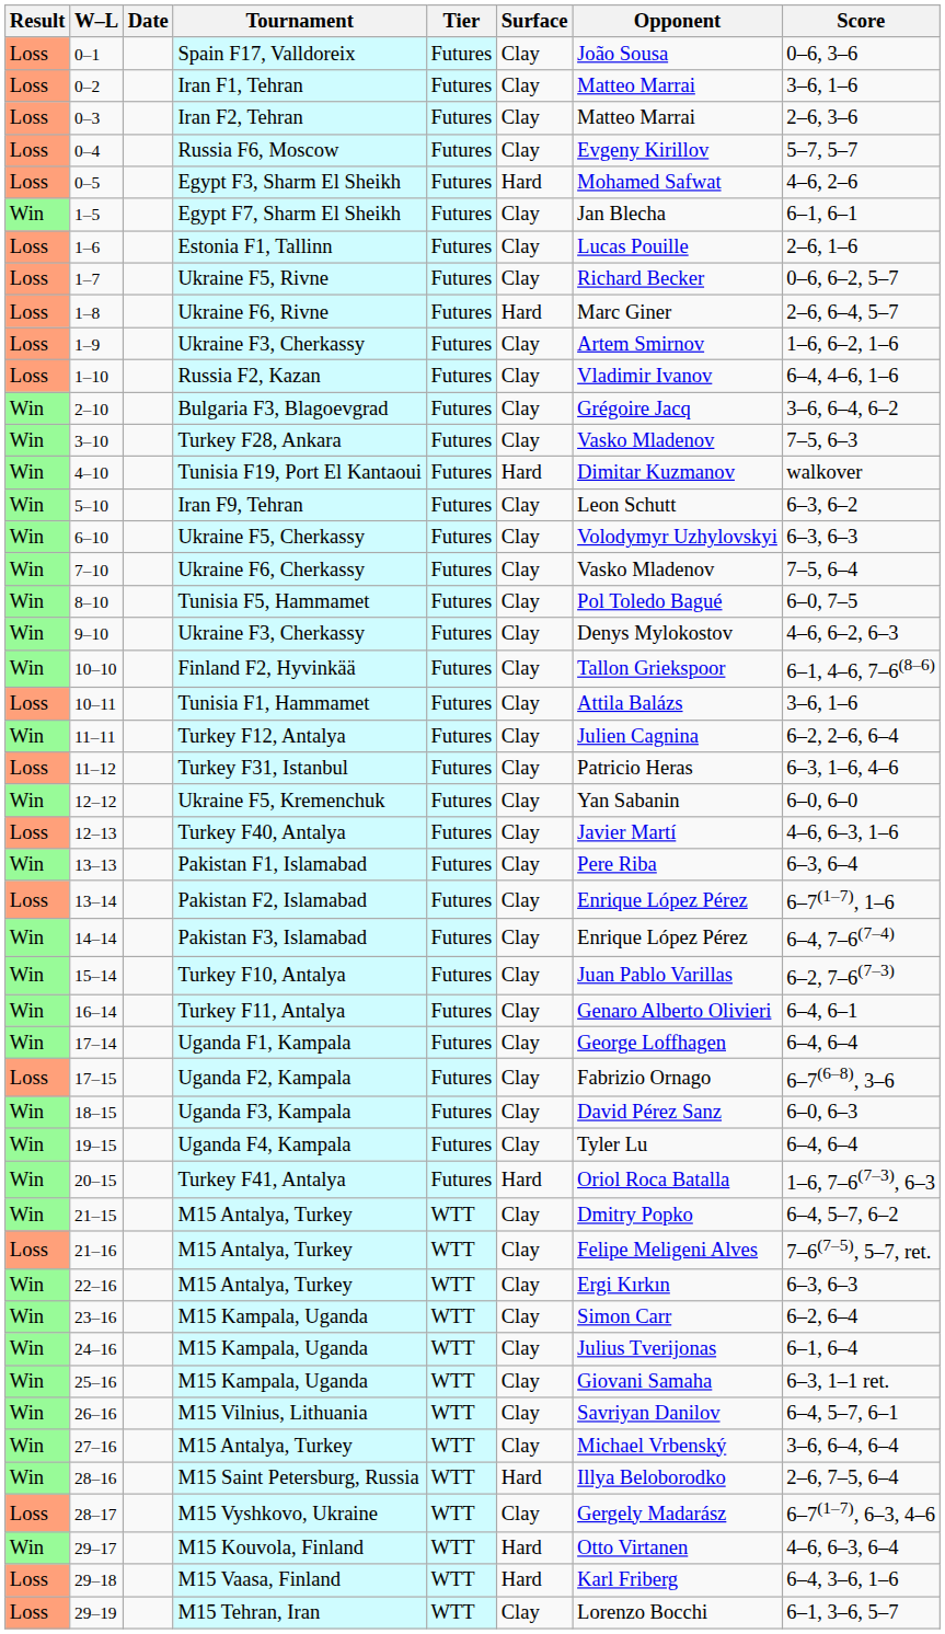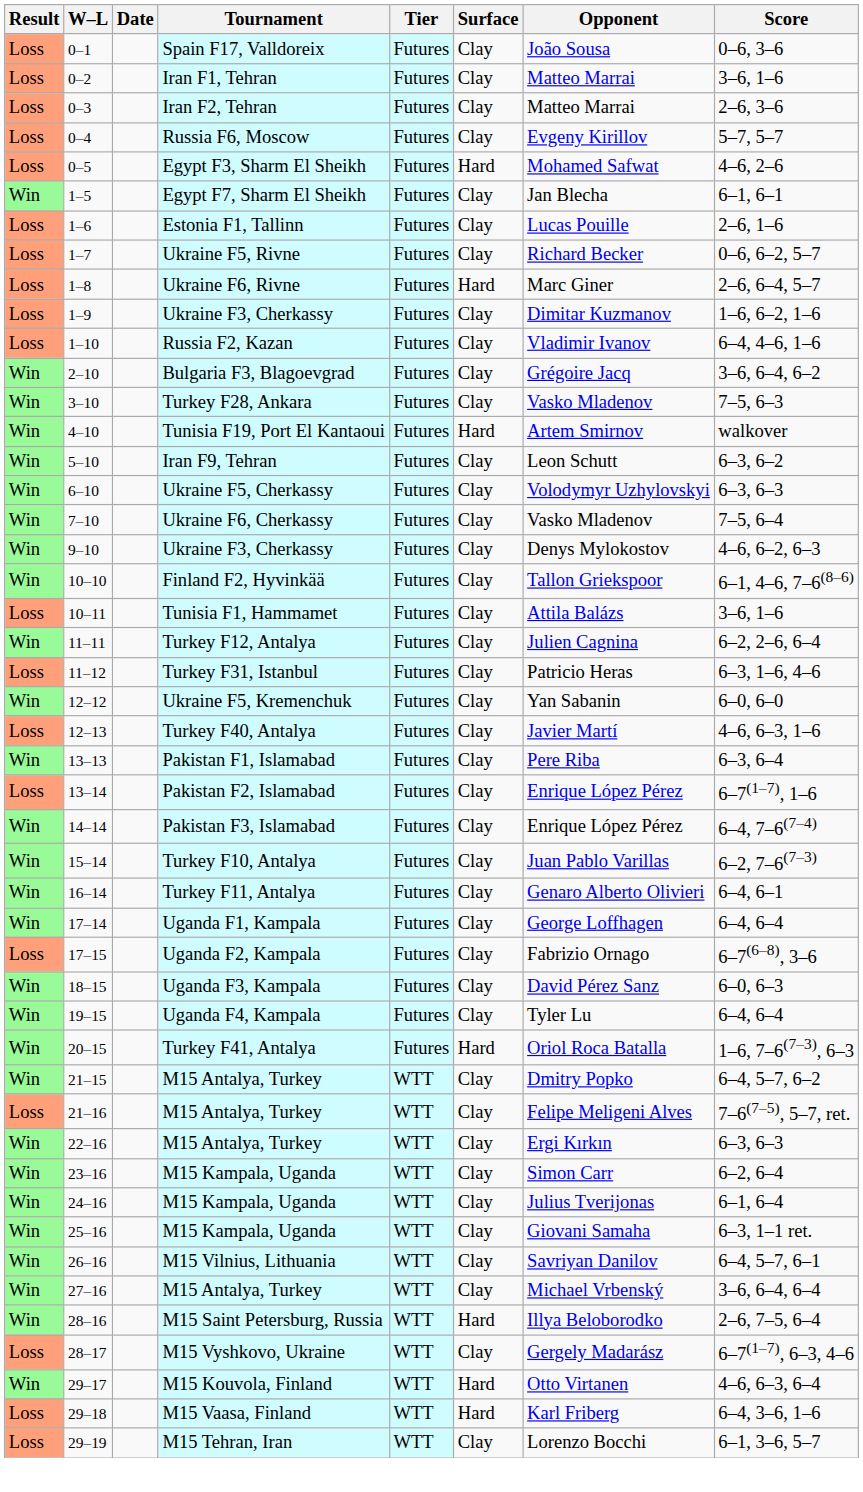 <table class="sortable wikitable nowrap">
 <tr>
 <th>Result</th>
 <th class="unsortable">W–L</th>
 <th>Date</th>
 <th>Tournament</th>
 <th>Tier</th>
 <th>Surface</th>
 <th>Opponent</th>
 <th class="unsortable">Score</th>
 </tr>
 <tr>
 <td bgcolor=FFA07A>Loss</td>
 <td><small>0–1</small></td>
 <td></td>
 <td style="background:#cffcff;">Spain F17, Valldoreix</td>
 <td style="background:#cffcff;">Futures</td>
 <td>Clay</td>
 <td> <a href='#'>João Sousa</a></td>
 <td>0–6, 3–6</td>
 </tr>
 <tr>
 <td bgcolor=FFA07A>Loss</td>
 <td><small>0–2</small></td>
 <td></td>
 <td style="background:#cffcff;">Iran F1, Tehran</td>
 <td style="background:#cffcff;">Futures</td>
 <td>Clay</td>
 <td> <a href='#'>Matteo Marrai</a></td>
 <td>3–6, 1–6</td>
 </tr>
 <tr>
 <td bgcolor=FFA07A>Loss</td>
 <td><small>0–3</small></td>
 <td></td>
 <td style="background:#cffcff;">Iran F2, Tehran</td>
 <td style="background:#cffcff;">Futures</td>
 <td>Clay</td>
 <td> Matteo Marrai</td>
 <td>2–6, 3–6</td>
 </tr>
 <tr>
 <td bgcolor=FFA07A>Loss</td>
 <td><small>0–4</small></td>
 <td></td>
 <td style="background:#cffcff;">Russia F6, Moscow</td>
 <td style="background:#cffcff;">Futures</td>
 <td>Clay</td>
 <td> <a href='#'>Evgeny Kirillov</a></td>
 <td>5–7, 5–7</td>
 </tr>
 <tr>
 <td bgcolor=FFA07A>Loss</td>
 <td><small>0–5</small></td>
 <td></td>
 <td style="background:#cffcff;">Egypt F3, Sharm El Sheikh</td>
 <td style="background:#cffcff;">Futures</td>
 <td>Hard</td>
 <td> <a href='#'>Mohamed Safwat</a></td>
 <td>4–6, 2–6</td>
 </tr>
 <tr>
 <td bgcolor=98FB98>Win</td>
 <td><small>1–5</small></td>
 <td></td>
 <td style="background:#cffcff;">Egypt F7, Sharm El Sheikh</td>
 <td style="background:#cffcff;">Futures</td>
 <td>Clay</td>
 <td> Jan Blecha</td>
 <td>6–1, 6–1</td>
 </tr>
 <tr>
 <td bgcolor=FFA07A>Loss</td>
 <td><small>1–6</small></td>
 <td></td>
 <td style="background:#cffcff;">Estonia F1, Tallinn</td>
 <td style="background:#cffcff;">Futures</td>
 <td>Clay</td>
 <td> <a href='#'>Lucas Pouille</a></td>
 <td>2–6, 1–6</td>
 </tr>
 <tr>
 <td bgcolor=FFA07A>Loss</td>
 <td><small>1–7</small></td>
 <td></td>
 <td style="background:#cffcff;">Ukraine F5, Rivne</td>
 <td style="background:#cffcff;">Futures</td>
 <td>Clay</td>
 <td> <a href='#'>Richard Becker</a></td>
 <td>0–6, 6–2, 5–7</td>
 </tr>
 <tr>
 <td bgcolor=FFA07A>Loss</td>
 <td><small>1–8</small></td>
 <td></td>
 <td style="background:#cffcff;">Ukraine F6, Rivne</td>
 <td style="background:#cffcff;">Futures</td>
 <td>Hard</td>
 <td> Marc Giner</td>
 <td>2–6, 6–4, 5–7</td>
 </tr>
 <tr>
 <td bgcolor=FFA07A>Loss</td>
 <td><small>1–9</small></td>
 <td></td>
 <td style="background:#cffcff;">Ukraine F3, Cherkassy</td>
 <td style="background:#cffcff;">Futures</td>
 <td>Clay</td>
-<td> <a href='#'>Artem Smirnov</a></td>
+<td> <a href='#'>Dimitar Kuzmanov</a></td>
 <td>1–6, 6–2, 1–6</td>
 </tr>
 <tr>
 <td bgcolor=FFA07A>Loss</td>
 <td><small>1–10</small></td>
 <td></td>
 <td style="background:#cffcff;">Russia F2, Kazan</td>
 <td style="background:#cffcff;">Futures</td>
 <td>Clay</td>
 <td> <a href='#'>Vladimir Ivanov</a></td>
 <td>6–4, 4–6, 1–6</td>
 </tr>
 <tr>
 <td bgcolor=98FB98>Win</td>
 <td><small>2–10</small></td>
 <td></td>
 <td style="background:#cffcff;">Bulgaria F3, Blagoevgrad</td>
 <td style="background:#cffcff;">Futures</td>
 <td>Clay</td>
 <td> <a href='#'>Grégoire Jacq</a></td>
 <td>3–6, 6–4, 6–2</td>
 </tr>
 <tr>
 <td bgcolor=98FB98>Win</td>
 <td><small>3–10</small></td>
 <td></td>
 <td style="background:#cffcff;">Turkey F28, Ankara</td>
 <td style="background:#cffcff;">Futures</td>
 <td>Clay</td>
 <td> <a href='#'>Vasko Mladenov</a></td>
 <td>7–5, 6–3</td>
 </tr>
 <tr>
 <td bgcolor=98FB98>Win</td>
 <td><small>4–10</small></td>
 <td></td>
 <td style="background:#cffcff;">Tunisia F19, Port El Kantaoui</td>
 <td style="background:#cffcff;">Futures</td>
 <td>Hard</td>
-<td> <a href='#'>Dimitar Kuzmanov</a></td>
+<td> <a href='#'>Artem Smirnov</a></td>
 <td>walkover</td>
 </tr>
 <tr>
 <td bgcolor=98FB98>Win</td>
 <td><small>5–10</small></td>
 <td></td>
 <td style="background:#cffcff;">Iran F9, Tehran</td>
 <td style="background:#cffcff;">Futures</td>
 <td>Clay</td>
 <td> Leon Schutt</td>
 <td>6–3, 6–2</td>
 </tr>
 <tr>
 <td bgcolor=98FB98>Win</td>
 <td><small>6–10</small></td>
 <td></td>
 <td style="background:#cffcff;">Ukraine F5, Cherkassy</td>
 <td style="background:#cffcff;">Futures</td>
 <td>Clay</td>
 <td> <a href='#'>Volodymyr Uzhylovskyi</a></td>
 <td>6–3, 6–3</td>
 </tr>
 <tr>
 <td bgcolor=98FB98>Win</td>
 <td><small>7–10</small></td>
 <td></td>
 <td style="background:#cffcff;">Ukraine F6, Cherkassy</td>
 <td style="background:#cffcff;">Futures</td>
 <td>Clay</td>
 <td> Vasko Mladenov</td>
 <td>7–5, 6–4</td>
-</tr>
-<tr>
-<td bgcolor=98FB98>Win</td>
-<td><small>8–10</small></td>
-<td></td>
-<td style="background:#cffcff;">Tunisia F5, Hammamet</td>
-<td style="background:#cffcff;">Futures</td>
-<td>Clay</td>
-<td> <a href='#'>Pol Toledo Bagué</a></td>
-<td>6–0, 7–5</td>
 </tr>
 <tr>
 <td bgcolor=98FB98>Win</td>
 <td><small>9–10</small></td>
 <td></td>
 <td style="background:#cffcff;">Ukraine F3, Cherkassy</td>
 <td style="background:#cffcff;">Futures</td>
 <td>Clay</td>
 <td> Denys Mylokostov</td>
 <td>4–6, 6–2, 6–3</td>
 </tr>
 <tr>
 <td bgcolor=98FB98>Win</td>
 <td><small>10–10</small></td>
 <td></td>
 <td style="background:#cffcff;">Finland F2, Hyvinkää</td>
 <td style="background:#cffcff;">Futures</td>
 <td>Clay</td>
 <td> <a href='#'>Tallon Griekspoor</a></td>
 <td>6–1, 4–6, 7–6<sup>(8–6)</sup></td>
 </tr>
 <tr>
 <td bgcolor=FFA07A>Loss</td>
 <td><small>10–11</small></td>
 <td></td>
 <td style="background:#cffcff;">Tunisia F1, Hammamet</td>
 <td style="background:#cffcff;">Futures</td>
 <td>Clay</td>
 <td> <a href='#'>Attila Balázs</a></td>
 <td>3–6, 1–6</td>
 </tr>
 <tr>
 <td bgcolor=98FB98>Win</td>
 <td><small>11–11</small></td>
 <td></td>
 <td style="background:#cffcff;">Turkey F12, Antalya</td>
 <td style="background:#cffcff;">Futures</td>
 <td>Clay</td>
 <td> <a href='#'>Julien Cagnina</a></td>
 <td>6–2, 2–6, 6–4</td>
 </tr>
 <tr>
 <td bgcolor=FFA07A>Loss</td>
 <td><small>11–12</small></td>
 <td></td>
 <td style="background:#cffcff;">Turkey F31, Istanbul</td>
 <td style="background:#cffcff;">Futures</td>
 <td>Clay</td>
 <td> Patricio Heras</td>
 <td>6–3, 1–6, 4–6</td>
 </tr>
 <tr>
 <td bgcolor=98FB98>Win</td>
 <td><small>12–12</small></td>
 <td></td>
 <td style="background:#cffcff;">Ukraine F5, Kremenchuk</td>
 <td style="background:#cffcff;">Futures</td>
 <td>Clay</td>
 <td> Yan Sabanin</td>
 <td>6–0, 6–0</td>
 </tr>
 <tr>
 <td bgcolor=FFA07A>Loss</td>
 <td><small>12–13</small></td>
 <td></td>
 <td style="background:#cffcff;">Turkey F40, Antalya</td>
 <td style="background:#cffcff;">Futures</td>
 <td>Clay</td>
 <td> <a href='#'>Javier Martí</a></td>
 <td>4–6, 6–3, 1–6</td>
 </tr>
 <tr>
 <td bgcolor=98FB98>Win</td>
 <td><small>13–13</small></td>
 <td></td>
 <td style="background:#cffcff;">Pakistan F1, Islamabad</td>
 <td style="background:#cffcff;">Futures</td>
 <td>Clay</td>
 <td> <a href='#'>Pere Riba</a></td>
 <td>6–3, 6–4</td>
 </tr>
 <tr>
 <td bgcolor=FFA07A>Loss</td>
 <td><small>13–14</small></td>
 <td></td>
 <td style="background:#cffcff;">Pakistan F2, Islamabad</td>
 <td style="background:#cffcff;">Futures</td>
 <td>Clay</td>
 <td> <a href='#'>Enrique López Pérez</a></td>
 <td>6–7<sup>(1–7)</sup>, 1–6</td>
 </tr>
 <tr>
 <td bgcolor=98FB98>Win</td>
 <td><small>14–14</small></td>
 <td></td>
 <td style="background:#cffcff;">Pakistan F3, Islamabad</td>
 <td style="background:#cffcff;">Futures</td>
 <td>Clay</td>
 <td> Enrique López Pérez</td>
 <td>6–4, 7–6<sup>(7–4)</sup></td>
 </tr>
 <tr>
 <td bgcolor=98FB98>Win</td>
 <td><small>15–14</small></td>
 <td></td>
 <td style="background:#cffcff;">Turkey F10, Antalya</td>
 <td style="background:#cffcff;">Futures</td>
 <td>Clay</td>
 <td> <a href='#'>Juan Pablo Varillas</a></td>
 <td>6–2, 7–6<sup>(7–3)</sup></td>
 </tr>
 <tr>
 <td bgcolor=98FB98>Win</td>
 <td><small>16–14</small></td>
 <td></td>
 <td style="background:#cffcff;">Turkey F11, Antalya</td>
 <td style="background:#cffcff;">Futures</td>
 <td>Clay</td>
 <td> <a href='#'>Genaro Alberto Olivieri</a></td>
 <td>6–4, 6–1</td>
 </tr>
 <tr>
 <td bgcolor=98FB98>Win</td>
 <td><small>17–14</small></td>
 <td></td>
 <td style="background:#cffcff;">Uganda F1, Kampala</td>
 <td style="background:#cffcff;">Futures</td>
 <td>Clay</td>
 <td> <a href='#'>George Loffhagen</a></td>
 <td>6–4, 6–4</td>
 </tr>
 <tr>
 <td bgcolor=FFA07A>Loss</td>
 <td><small>17–15</small></td>
 <td></td>
 <td style="background:#cffcff;">Uganda F2, Kampala</td>
 <td style="background:#cffcff;">Futures</td>
 <td>Clay</td>
 <td> Fabrizio Ornago</td>
 <td>6–7<sup>(6–8)</sup>, 3–6</td>
 </tr>
 <tr>
 <td bgcolor=98FB98>Win</td>
 <td><small>18–15</small></td>
 <td></td>
 <td style="background:#cffcff;">Uganda F3, Kampala</td>
 <td style="background:#cffcff;">Futures</td>
 <td>Clay</td>
 <td> <a href='#'>David Pérez Sanz</a></td>
 <td>6–0, 6–3</td>
 </tr>
 <tr>
 <td bgcolor=98FB98>Win</td>
 <td><small>19–15</small></td>
 <td></td>
 <td style="background:#cffcff;">Uganda F4, Kampala</td>
 <td style="background:#cffcff;">Futures</td>
 <td>Clay</td>
 <td> Tyler Lu</td>
 <td>6–4, 6–4</td>
 </tr>
 <tr>
 <td bgcolor=98FB98>Win</td>
 <td><small>20–15</small></td>
 <td></td>
 <td style="background:#cffcff;">Turkey F41, Antalya</td>
 <td style="background:#cffcff;">Futures</td>
 <td>Hard</td>
 <td> <a href='#'>Oriol Roca Batalla</a></td>
 <td>1–6, 7–6<sup>(7–3)</sup>, 6–3</td>
 </tr>
 <tr>
 <td bgcolor=98FB98>Win</td>
 <td><small>21–15</small></td>
 <td></td>
 <td style="background:#cffcff;">M15 Antalya, Turkey</td>
 <td style="background:#cffcff;">WTT</td>
 <td>Clay</td>
 <td> <a href='#'>Dmitry Popko</a></td>
 <td>6–4, 5–7, 6–2</td>
 </tr>
 <tr>
 <td bgcolor=FFA07A>Loss</td>
 <td><small>21–16</small></td>
 <td></td>
 <td style="background:#cffcff;">M15 Antalya, Turkey</td>
 <td style="background:#cffcff;">WTT</td>
 <td>Clay</td>
 <td> <a href='#'>Felipe Meligeni Alves</a></td>
 <td>7–6<sup>(7–5)</sup>, 5–7, ret.</td>
 </tr>
 <tr>
 <td bgcolor=98FB98>Win</td>
 <td><small>22–16</small></td>
 <td></td>
 <td style="background:#cffcff;">M15 Antalya, Turkey</td>
 <td style="background:#cffcff;">WTT</td>
 <td>Clay</td>
 <td> <a href='#'>Ergi Kırkın</a></td>
 <td>6–3, 6–3</td>
 </tr>
 <tr>
 <td bgcolor=98FB98>Win</td>
 <td><small>23–16</small></td>
 <td></td>
 <td style="background:#cffcff;">M15 Kampala, Uganda</td>
 <td style="background:#cffcff;">WTT</td>
 <td>Clay</td>
 <td> <a href='#'>Simon Carr</a></td>
 <td>6–2, 6–4</td>
 </tr>
 <tr>
 <td bgcolor=98FB98>Win</td>
 <td><small>24–16</small></td>
 <td></td>
 <td style="background:#cffcff;">M15 Kampala, Uganda</td>
 <td style="background:#cffcff;">WTT</td>
 <td>Clay</td>
 <td> <a href='#'>Julius Tverijonas</a></td>
 <td>6–1, 6–4</td>
 </tr>
 <tr>
 <td bgcolor=98FB98>Win</td>
 <td><small>25–16</small></td>
 <td></td>
 <td style="background:#cffcff;">M15 Kampala, Uganda</td>
 <td style="background:#cffcff;">WTT</td>
 <td>Clay</td>
 <td> <a href='#'>Giovani Samaha</a></td>
 <td>6–3, 1–1 ret.</td>
 </tr>
 <tr>
 <td bgcolor=98FB98>Win</td>
 <td><small>26–16</small></td>
 <td></td>
 <td style="background:#cffcff;">M15 Vilnius, Lithuania</td>
 <td style="background:#cffcff;">WTT</td>
 <td>Clay</td>
 <td> <a href='#'>Savriyan Danilov</a></td>
 <td>6–4, 5–7, 6–1</td>
 </tr>
 <tr>
 <td bgcolor=98FB98>Win</td>
 <td><small>27–16</small></td>
 <td></td>
 <td style="background:#cffcff;">M15 Antalya, Turkey</td>
 <td style="background:#cffcff;">WTT</td>
 <td>Clay</td>
 <td> <a href='#'>Michael Vrbenský</a></td>
 <td>3–6, 6–4, 6–4</td>
 </tr>
 <tr>
 <td bgcolor=98FB98>Win</td>
 <td><small>28–16</small></td>
 <td></td>
 <td style="background:#cffcff;">M15 Saint Petersburg, Russia</td>
 <td style="background:#cffcff;">WTT</td>
 <td>Hard</td>
 <td> <a href='#'>Illya Beloborodko</a></td>
 <td>2–6, 7–5, 6–4</td>
 </tr>
 <tr>
 <td bgcolor=FFA07A>Loss</td>
 <td><small>28–17</small></td>
 <td></td>
 <td style="background:#cffcff;">M15 Vyshkovo, Ukraine</td>
 <td style="background:#cffcff;">WTT</td>
 <td>Clay</td>
 <td> <a href='#'>Gergely Madarász</a></td>
 <td>6–7<sup>(1–7)</sup>, 6–3, 4–6</td>
 </tr>
 <tr>
 <td bgcolor=98FB98>Win</td>
 <td><small>29–17</small></td>
 <td></td>
 <td style="background:#cffcff;">M15 Kouvola, Finland</td>
 <td style="background:#cffcff;">WTT</td>
 <td>Hard</td>
 <td> <a href='#'>Otto Virtanen</a></td>
 <td>4–6, 6–3, 6–4</td>
 </tr>
 <tr>
 <td bgcolor=FFA07A>Loss</td>
 <td><small>29–18</small></td>
 <td></td>
 <td style="background:#cffcff;">M15 Vaasa, Finland</td>
 <td style="background:#cffcff;">WTT</td>
 <td>Hard</td>
 <td> <a href='#'>Karl Friberg</a></td>
 <td>6–4, 3–6, 1–6</td>
 </tr>
 <tr>
 <td bgcolor=FFA07A>Loss</td>
 <td><small>29–19</small></td>
 <td></td>
 <td style="background:#cffcff;">M15 Tehran, Iran</td>
 <td style="background:#cffcff;">WTT</td>
 <td>Clay</td>
 <td> Lorenzo Bocchi</td>
 <td>6–1, 3–6, 5–7</td>
 </tr>
 </table>
